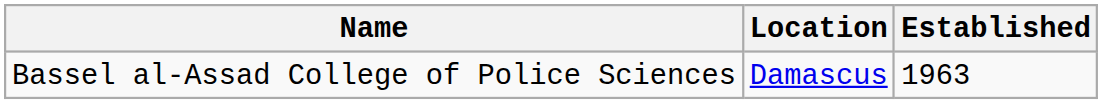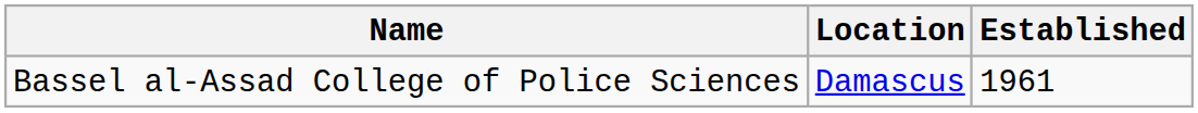 <table class="sortable wikitable">
 <tr>
 <th>Name</th>
 <th>Location</th>
 <th>Established</th>
 </tr>
 <tr>
 <td>Bassel al-Assad College of Police Sciences</td>
 <td><a href='#'>Damascus</a></td>
-<td>1963</td>
+<td>1961</td>
 </tr>
 </table>
